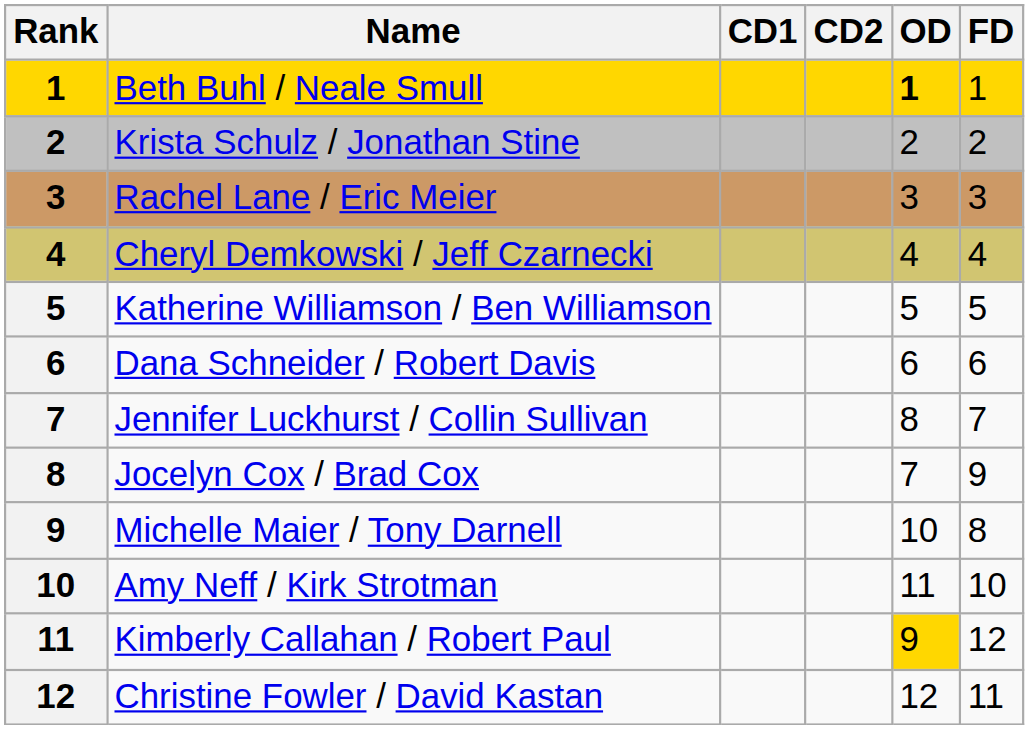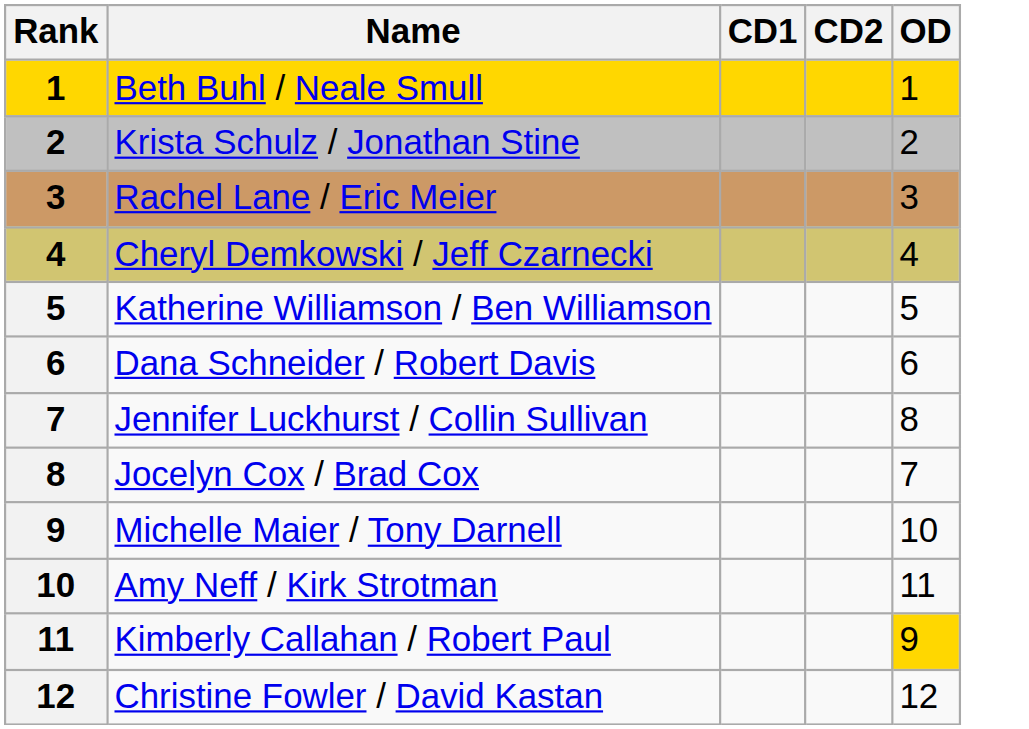 <table class="wikitable">
 <tr>
 <th>Rank</th>
 <th>Name</th>
 <th>CD1</th>
 <th>CD2</th>
 <th>OD</th>
-<th>FD</th>
 </tr>
 <tr bgcolor="gold">
 <td align="center"><strong>1</strong></td>
 <td><a href='#'>Beth Buhl</a> / <a href='#'>Neale Smull</a></td>
 <td></td>
 <td></td>
-<td><strong>1</strong></td>
 <td>1</td>
 </tr>
 <tr bgcolor="silver">
 <td align="center"><strong>2</strong></td>
 <td><a href='#'>Krista Schulz</a> / <a href='#'>Jonathan Stine</a></td>
 <td></td>
 <td></td>
 <td>2</td>
-<td>2</td>
 </tr>
 <tr bgcolor="cc9966">
 <td align="center"><strong>3</strong></td>
 <td><a href='#'>Rachel Lane</a> / <a href='#'>Eric Meier</a></td>
 <td></td>
 <td></td>
-<td>3</td>
 <td>3</td>
 </tr>
 <tr bgcolor="#d1c571">
 <td align="center"><strong>4</strong></td>
 <td><a href='#'>Cheryl Demkowski</a> / <a href='#'>Jeff Czarnecki</a></td>
 <td></td>
 <td></td>
 <td>4</td>
-<td>4</td>
 </tr>
 <tr>
 <th>5</th>
 <td><a href='#'>Katherine Williamson</a> / <a href='#'>Ben Williamson</a></td>
 <td></td>
 <td></td>
-<td>5</td>
 <td>5</td>
 </tr>
 <tr>
 <th>6</th>
 <td><a href='#'>Dana Schneider</a> / <a href='#'>Robert Davis</a></td>
 <td></td>
 <td></td>
 <td>6</td>
-<td>6</td>
 </tr>
 <tr>
 <th>7</th>
 <td><a href='#'>Jennifer Luckhurst</a> / <a href='#'>Collin Sullivan</a></td>
 <td></td>
 <td></td>
 <td>8</td>
-<td>7</td>
 </tr>
 <tr>
 <th>8</th>
 <td><a href='#'>Jocelyn Cox</a> / <a href='#'>Brad Cox</a></td>
 <td></td>
 <td></td>
 <td>7</td>
-<td>9</td>
 </tr>
 <tr>
 <th>9</th>
 <td><a href='#'>Michelle Maier</a> / <a href='#'>Tony Darnell</a></td>
 <td></td>
 <td></td>
 <td>10</td>
-<td>8</td>
 </tr>
 <tr>
 <th>10</th>
 <td><a href='#'>Amy Neff</a> / <a href='#'>Kirk Strotman</a></td>
 <td></td>
 <td></td>
 <td>11</td>
-<td>10</td>
 </tr>
 <tr>
 <th>11</th>
 <td><a href='#'>Kimberly Callahan</a> / <a href='#'>Robert Paul</a></td>
 <td></td>
 <td></td>
 <td style="background: gold;">9</td>
-<td>12</td>
 </tr>
 <tr>
 <th>12</th>
 <td><a href='#'>Christine Fowler</a> / <a href='#'>David Kastan</a></td>
 <td></td>
 <td></td>
 <td>12</td>
-<td>11</td>
 </tr>
 </table>
